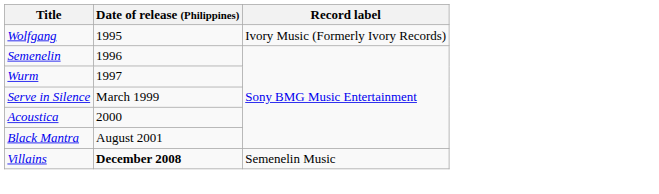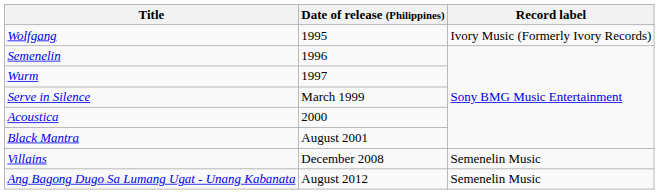 <table class="wikitable">
 <tr>
 <th>Title</th>
 <th>Date of release <small>(Philippines)</small></th>
 <th>Record label</th>
 </tr>
 <tr>
 <td><em><a href='#'>Wolfgang</a></em></td>
 <td>1995</td>
 <td rowspan="1">Ivory Music (Formerly Ivory Records)</td>
 </tr>
 <tr>
 <td><em><a href='#'>Semenelin</a></em></td>
 <td>1996</td>
 <td rowspan="5"><a href='#'>Sony BMG Music Entertainment</a></td>
 </tr>
 <tr>
 <td><em><a href='#'>Wurm</a></em></td>
 <td>1997</td>
 </tr>
 <tr>
 <td><em><a href='#'>Serve in Silence</a></em></td>
 <td>March 1999</td>
 </tr>
 <tr>
 <td><em><a href='#'>Acoustica</a></em></td>
 <td>2000</td>
 </tr>
 <tr>
 <td><em><a href='#'>Black Mantra</a></em></td>
 <td>August 2001</td>
 </tr>
 <tr>
 <td><em><a href='#'>Villains</a></em></td>
-<td><strong>December 2008</strong></td>
+<td>December 2008</td>
+<td rowspan="1">Semenelin Music</td>
+</tr>
+<tr>
+<td><em><a href='#'>Ang Bagong Dugo Sa Lumang Ugat - Unang Kabanata</a></em></td>
+<td>August 2012</td>
 <td rowspan="1">Semenelin Music</td>
 </tr>
 </table>
